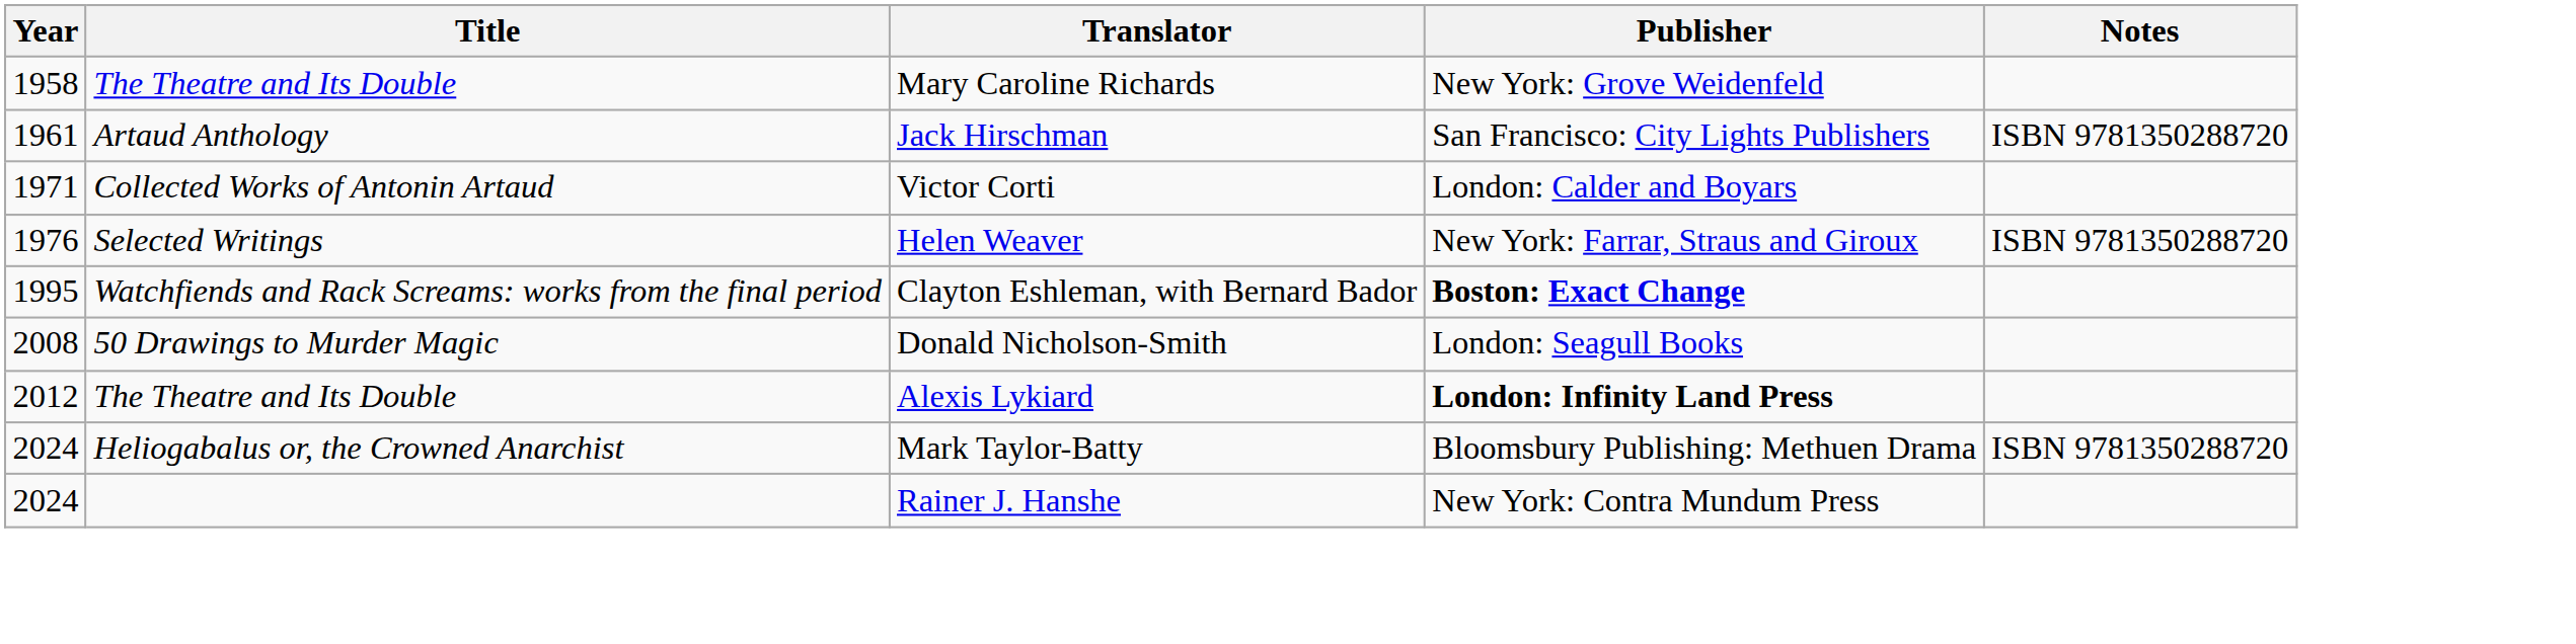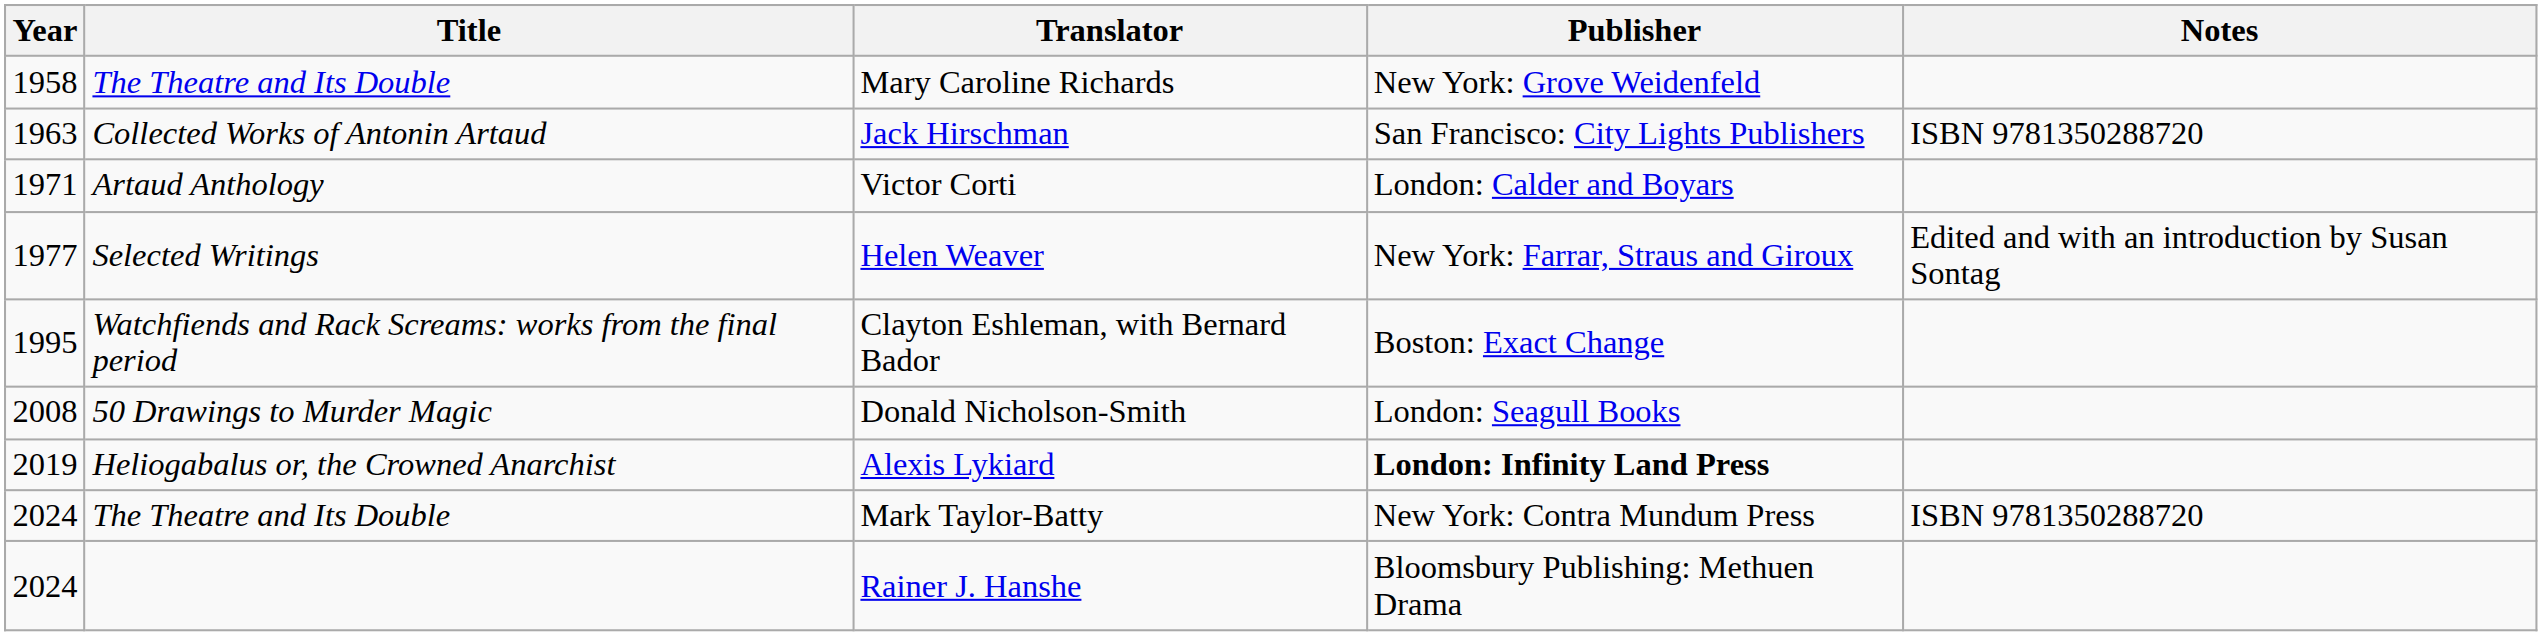 <table class="wikitable">
 <tr>
 <th>Year</th>
 <th>Title</th>
 <th>Translator</th>
 <th>Publisher</th>
 <th>Notes</th>
 </tr>
 <tr>
 <td>1958</td>
 <td><em><a href='#'>The Theatre and Its Double</a></em></td>
 <td>Mary Caroline Richards</td>
 <td>New York: <a href='#'>Grove Weidenfeld</a></td>
 <td></td>
 </tr>
 <tr>
-<td>1961</td>
-<td><em>Artaud Anthology</em></td>
+<td>1963</td>
+<td><em>Collected Works of Antonin Artaud</em></td>
 <td><a href='#'>Jack Hirschman</a></td>
 <td>San Francisco: <a href='#'>City Lights Publishers</a></td>
 <td>ISBN 9781350288720</td>
 </tr>
 <tr>
 <td>1971</td>
-<td><em>Collected Works of Antonin Artaud</em></td>
+<td><em>Artaud Anthology</em></td>
 <td>Victor Corti</td>
 <td>London: <a href='#'>Calder and Boyars</a></td>
 <td></td>
 </tr>
 <tr>
-<td>1976</td>
+<td>1977</td>
 <td><em>Selected Writings</em></td>
 <td><a href='#'>Helen Weaver</a></td>
 <td>New York: <a href='#'>Farrar, Straus and Giroux</a></td>
-<td>ISBN 9781350288720</td>
+<td>Edited and with an introduction by Susan Sontag</td>
 </tr>
 <tr>
 <td>1995</td>
 <td><em>Watchfiends and Rack Screams: works from the final period</em></td>
 <td>Clayton Eshleman, with Bernard Bador</td>
-<td><strong>Boston: <a href='#'>Exact Change</a></strong></td>
+<td>Boston: <a href='#'>Exact Change</a></td>
 <td></td>
 </tr>
 <tr>
 <td>2008</td>
 <td><em>50 Drawings to Murder Magic</em></td>
 <td>Donald Nicholson-Smith</td>
 <td>London: <a href='#'>Seagull Books</a></td>
 <td></td>
 </tr>
 <tr>
-<td>2012</td>
-<td><em>The Theatre and Its Double</em></td>
+<td>2019</td>
+<td><em>Heliogabalus or, the Crowned Anarchist</em></td>
 <td><a href='#'>Alexis Lykiard</a></td>
 <td><strong>London: Infinity Land Press</strong></td>
 <td></td>
 </tr>
 <tr>
 <td>2024</td>
-<td><em>Heliogabalus or, the Crowned Anarchist</em></td>
+<td><em>The Theatre and Its Double</em></td>
 <td>Mark Taylor-Batty</td>
-<td>Bloomsbury Publishing: Methuen Drama</td>
+<td>New York: Contra Mundum Press</td>
 <td>ISBN 9781350288720</td>
 </tr>
 <tr>
 <td>2024</td>
 <td><em></em></td>
 <td><a href='#'>Rainer J. Hanshe</a></td>
-<td>New York: Contra Mundum Press</td>
+<td>Bloomsbury Publishing: Methuen Drama</td>
 <td></td>
 </tr>
 </table>
